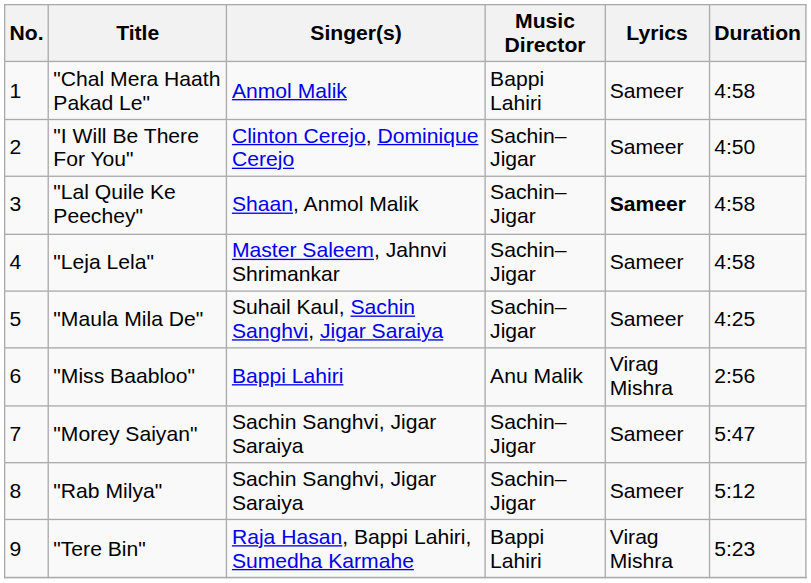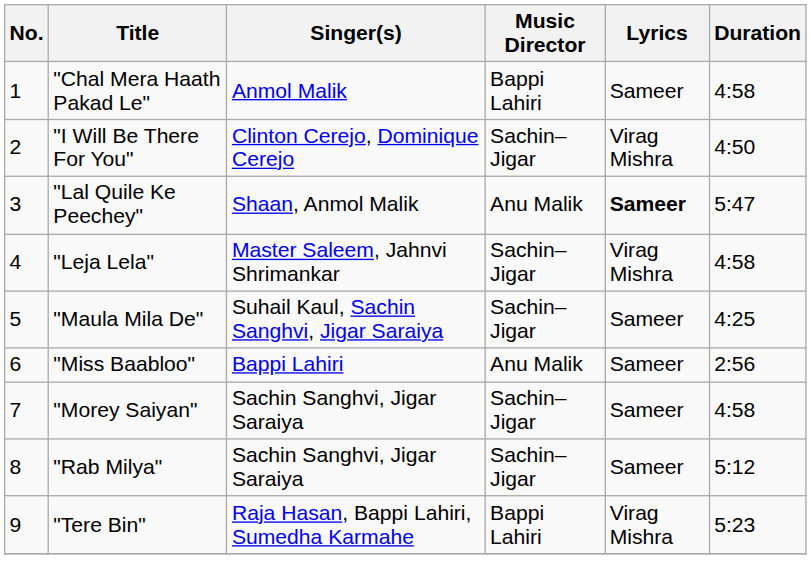 <table class="wikitable">
 <tr>
 <th>No.</th>
 <th>Title</th>
 <th>Singer(s)</th>
 <th>Music Director</th>
 <th>Lyrics</th>
 <th>Duration</th>
 </tr>
 <tr>
 <td>1</td>
 <td>"Chal Mera Haath Pakad Le"</td>
 <td><a href='#'>Anmol Malik</a></td>
 <td>Bappi Lahiri</td>
 <td>Sameer</td>
 <td>4:58</td>
 </tr>
 <tr>
 <td>2</td>
 <td>"I Will Be There For You"</td>
 <td><a href='#'>Clinton Cerejo</a>, <a href='#'>Dominique Cerejo</a></td>
 <td>Sachin–Jigar</td>
-<td>Sameer</td>
+<td>Virag Mishra</td>
 <td>4:50</td>
 </tr>
 <tr>
 <td>3</td>
 <td>"Lal Quile Ke Peechey"</td>
 <td><a href='#'>Shaan</a>, Anmol Malik</td>
-<td>Sachin–Jigar</td>
+<td>Anu Malik</td>
 <td><strong>Sameer</strong></td>
-<td>4:58</td>
+<td>5:47</td>
 </tr>
 <tr>
 <td>4</td>
 <td>"Leja Lela"</td>
 <td><a href='#'>Master Saleem</a>, Jahnvi Shrimankar</td>
 <td>Sachin–Jigar</td>
-<td>Sameer</td>
+<td>Virag Mishra</td>
 <td>4:58</td>
 </tr>
 <tr>
 <td>5</td>
 <td>"Maula Mila De"</td>
 <td>Suhail Kaul, <a href='#'>Sachin Sanghvi</a>, <a href='#'>Jigar Saraiya</a></td>
 <td>Sachin–Jigar</td>
 <td>Sameer</td>
 <td>4:25</td>
 </tr>
 <tr>
 <td>6</td>
 <td>"Miss Baabloo"</td>
 <td><a href='#'>Bappi Lahiri</a></td>
 <td>Anu Malik</td>
-<td>Virag Mishra</td>
+<td>Sameer</td>
 <td>2:56</td>
 </tr>
 <tr>
 <td>7</td>
 <td>"Morey Saiyan"</td>
 <td>Sachin Sanghvi, Jigar Saraiya</td>
 <td>Sachin–Jigar</td>
 <td>Sameer</td>
-<td>5:47</td>
+<td>4:58</td>
 </tr>
 <tr>
 <td>8</td>
 <td>"Rab Milya"</td>
 <td>Sachin Sanghvi, Jigar Saraiya</td>
 <td>Sachin–Jigar</td>
 <td>Sameer</td>
 <td>5:12</td>
 </tr>
 <tr>
 <td>9</td>
 <td>"Tere Bin"</td>
 <td><a href='#'>Raja Hasan</a>, Bappi Lahiri, <a href='#'>Sumedha Karmahe</a></td>
 <td>Bappi Lahiri</td>
 <td>Virag Mishra</td>
 <td>5:23</td>
 </tr>
 <tr>
 </tr>
 </table>
